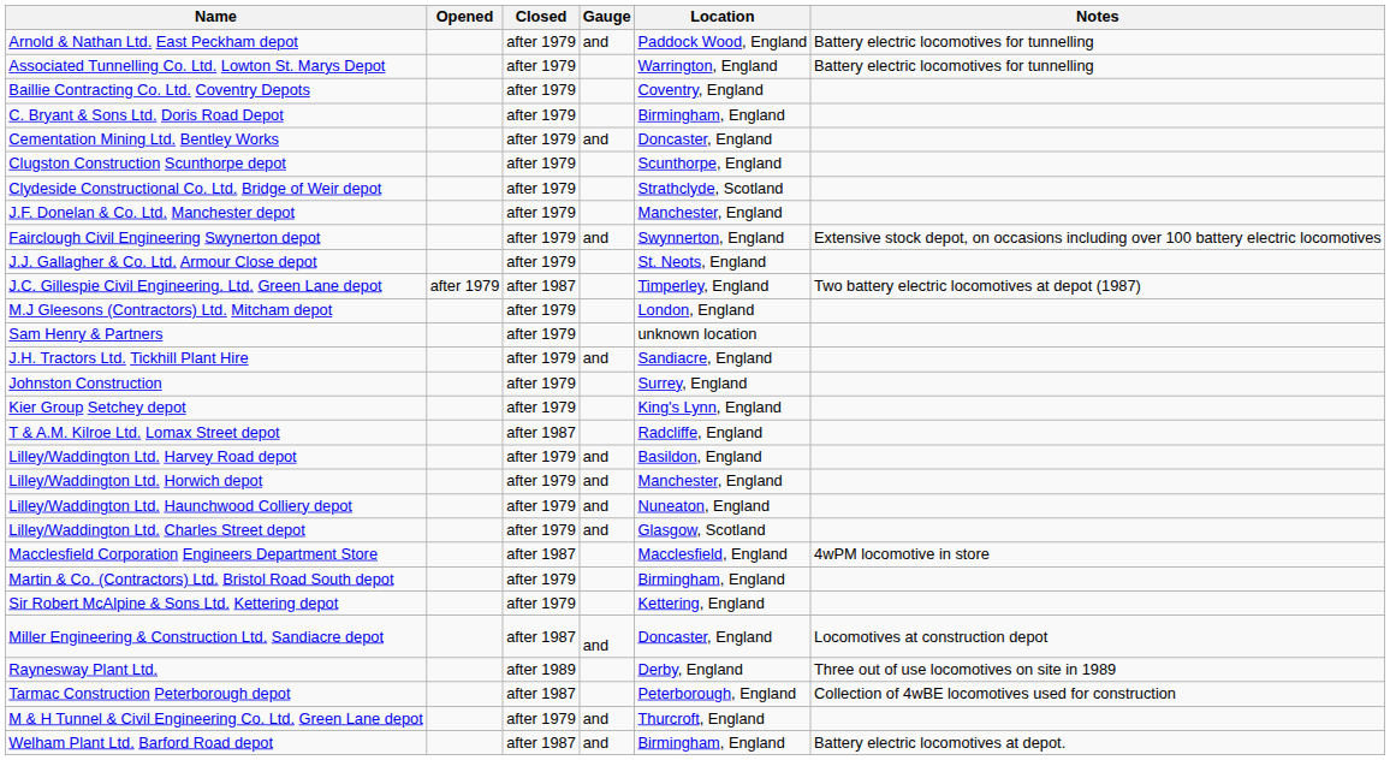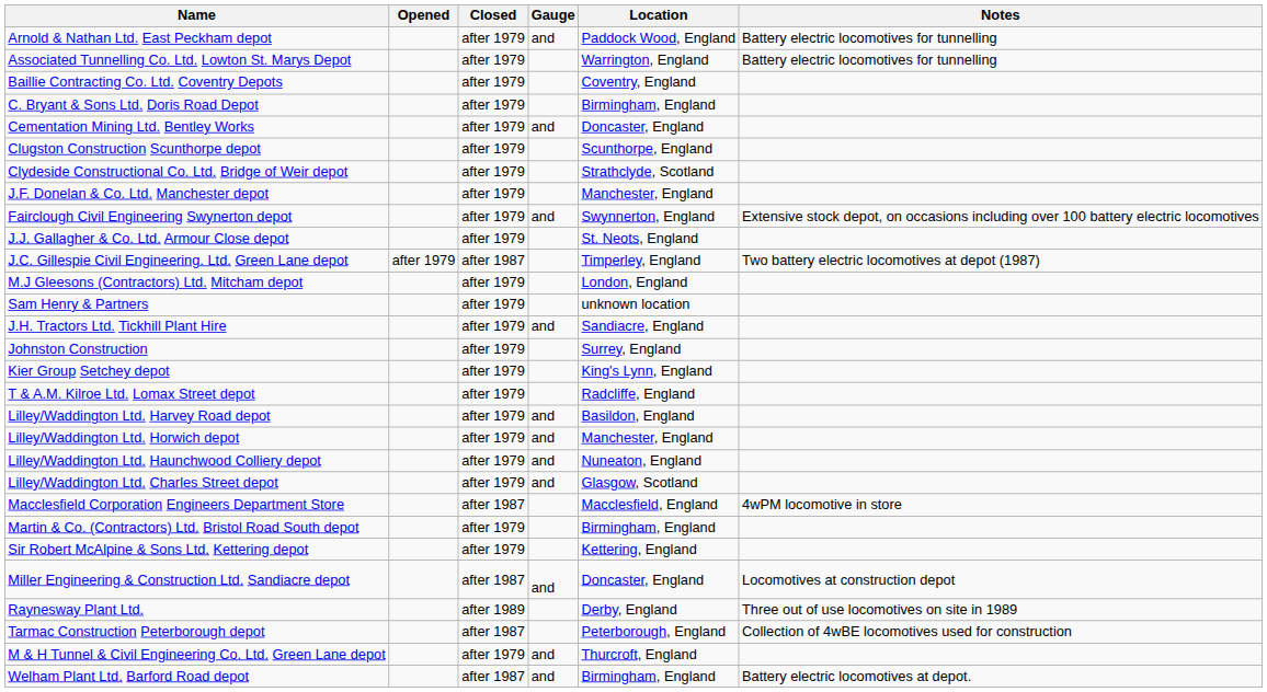 <table class="wikitable">
 <tr>
 <th>Name</th>
 <th>Opened</th>
 <th>Closed</th>
 <th>Gauge</th>
 <th>Location</th>
 <th>Notes</th>
 </tr>
 <tr>
 <td><a href='#'>Arnold & Nathan Ltd.</a> <a href='#'>East Peckham depot</a></td>
 <td></td>
 <td>after 1979</td>
 <td> and </td>
 <td><a href='#'>Paddock Wood</a>, England</td>
 <td>Battery electric locomotives for tunnelling</td>
 </tr>
 <tr>
 <td><a href='#'>Associated Tunnelling Co. Ltd.</a> <a href='#'>Lowton St. Marys Depot</a></td>
 <td></td>
 <td>after 1979</td>
 <td></td>
 <td><a href='#'>Warrington</a>, England</td>
 <td>Battery electric locomotives for tunnelling</td>
 </tr>
 <tr>
 <td><a href='#'>Baillie Contracting Co. Ltd.</a> <a href='#'>Coventry Depots</a></td>
 <td></td>
 <td>after 1979</td>
 <td></td>
 <td><a href='#'>Coventry</a>, England</td>
 <td></td>
 </tr>
 <tr>
 <td><a href='#'>C. Bryant & Sons Ltd.</a> <a href='#'>Doris Road Depot</a></td>
 <td></td>
 <td>after 1979</td>
 <td></td>
 <td><a href='#'>Birmingham</a>, England</td>
 <td></td>
 </tr>
 <tr>
 <td><a href='#'>Cementation Mining Ltd.</a> <a href='#'>Bentley Works</a></td>
 <td></td>
 <td>after 1979</td>
 <td> and </td>
 <td><a href='#'>Doncaster</a>, England</td>
 <td></td>
 </tr>
 <tr>
 <td><a href='#'>Clugston Construction</a> <a href='#'>Scunthorpe depot</a></td>
 <td></td>
 <td>after 1979</td>
 <td></td>
 <td><a href='#'>Scunthorpe</a>, England</td>
 <td></td>
 </tr>
 <tr>
 <td><a href='#'>Clydeside Constructional Co. Ltd.</a> <a href='#'>Bridge of Weir depot</a></td>
 <td></td>
 <td>after 1979</td>
 <td></td>
 <td><a href='#'>Strathclyde</a>, Scotland</td>
 <td></td>
 </tr>
 <tr>
 <td><a href='#'>J.F. Donelan & Co. Ltd.</a> <a href='#'>Manchester depot</a></td>
 <td></td>
 <td>after 1979</td>
 <td></td>
 <td><a href='#'>Manchester</a>, England</td>
 <td></td>
 </tr>
 <tr>
 <td><a href='#'>Fairclough Civil Engineering</a> <a href='#'>Swynerton depot</a></td>
 <td></td>
 <td>after 1979</td>
 <td> and </td>
 <td><a href='#'>Swynnerton</a>, England</td>
 <td>Extensive stock depot, on occasions including over 100 battery electric locomotives</td>
 </tr>
 <tr>
 <td><a href='#'>J.J. Gallagher & Co. Ltd.</a> <a href='#'>Armour Close depot</a></td>
 <td></td>
 <td>after 1979</td>
 <td></td>
 <td><a href='#'>St. Neots</a>, England</td>
 <td></td>
 </tr>
 <tr>
 <td><a href='#'>J.C. Gillespie Civil Engineering. Ltd.</a> <a href='#'>Green Lane depot</a></td>
 <td>after 1979</td>
 <td>after 1987</td>
 <td></td>
 <td><a href='#'>Timperley</a>, England</td>
 <td>Two battery electric locomotives at depot (1987)</td>
 </tr>
 <tr>
 <td><a href='#'>M.J Gleesons (Contractors) Ltd.</a> <a href='#'>Mitcham depot</a></td>
 <td></td>
 <td>after 1979</td>
 <td></td>
 <td><a href='#'>London</a>, England</td>
 <td></td>
 </tr>
 <tr>
 <td><a href='#'>Sam Henry & Partners</a></td>
 <td></td>
 <td>after 1979</td>
 <td></td>
 <td>unknown location</td>
 <td></td>
 </tr>
 <tr>
 <td><a href='#'>J.H. Tractors Ltd.</a> <a href='#'>Tickhill Plant Hire</a></td>
 <td></td>
 <td>after 1979</td>
 <td> and </td>
 <td><a href='#'>Sandiacre</a>, England</td>
 <td></td>
 </tr>
 <tr>
 <td><a href='#'>Johnston Construction</a></td>
 <td></td>
 <td>after 1979</td>
 <td></td>
 <td><a href='#'>Surrey</a>, England</td>
 <td></td>
 </tr>
 <tr>
 <td><a href='#'>Kier Group</a> <a href='#'>Setchey depot</a></td>
 <td></td>
 <td>after 1979</td>
 <td></td>
 <td><a href='#'>King's Lynn</a>, England</td>
 <td></td>
 </tr>
 <tr>
 <td><a href='#'>T & A.M. Kilroe Ltd.</a> <a href='#'>Lomax Street depot</a></td>
 <td></td>
-<td>after 1987</td>
+<td>after 1979</td>
 <td></td>
 <td><a href='#'>Radcliffe</a>, England</td>
 <td></td>
 </tr>
 <tr>
 <td><a href='#'>Lilley/Waddington Ltd.</a> <a href='#'>Harvey Road depot</a></td>
 <td></td>
 <td>after 1979</td>
 <td> and </td>
 <td><a href='#'>Basildon</a>, England</td>
 <td></td>
 </tr>
 <tr>
 <td><a href='#'>Lilley/Waddington Ltd.</a> <a href='#'>Horwich depot</a></td>
 <td></td>
 <td>after 1979</td>
 <td> and </td>
 <td><a href='#'>Manchester</a>, England</td>
 <td></td>
 </tr>
 <tr>
 <td><a href='#'>Lilley/Waddington Ltd.</a> <a href='#'>Haunchwood Colliery depot</a></td>
 <td></td>
 <td>after 1979</td>
 <td> and </td>
 <td><a href='#'>Nuneaton</a>, England</td>
 <td></td>
 </tr>
 <tr>
 <td><a href='#'>Lilley/Waddington Ltd.</a> <a href='#'>Charles Street depot</a></td>
 <td></td>
 <td>after 1979</td>
 <td> and </td>
 <td><a href='#'>Glasgow</a>, Scotland</td>
 <td></td>
 </tr>
 <tr>
 <td><a href='#'>Macclesfield Corporation</a> <a href='#'>Engineers Department Store</a></td>
 <td></td>
 <td>after 1987</td>
 <td></td>
 <td><a href='#'>Macclesfield</a>, England</td>
 <td>4wPM locomotive in store</td>
 </tr>
 <tr>
 <td><a href='#'>Martin & Co. (Contractors) Ltd.</a> <a href='#'>Bristol Road South depot</a></td>
 <td></td>
 <td>after 1979</td>
 <td></td>
 <td><a href='#'>Birmingham</a>, England</td>
 <td></td>
 </tr>
 <tr>
 <td><a href='#'>Sir Robert McAlpine & Sons Ltd.</a> <a href='#'>Kettering depot</a></td>
 <td></td>
 <td>after 1979</td>
 <td></td>
 <td><a href='#'>Kettering</a>, England</td>
 <td></td>
 </tr>
 <tr>
 <td><a href='#'>Miller Engineering & Construction Ltd.</a> <a href='#'>Sandiacre depot</a></td>
 <td></td>
 <td>after 1987</td>
 <td> <br> and<br> </td>
 <td><a href='#'>Doncaster</a>, England</td>
 <td>Locomotives at construction depot</td>
 </tr>
 <tr>
 <td><a href='#'>Raynesway Plant Ltd.</a></td>
 <td></td>
 <td>after 1989</td>
 <td></td>
 <td><a href='#'>Derby</a>, England</td>
 <td>Three out of use locomotives on site in 1989</td>
 </tr>
 <tr>
 <td><a href='#'>Tarmac Construction</a> <a href='#'>Peterborough depot</a></td>
 <td></td>
 <td>after 1987</td>
 <td></td>
 <td><a href='#'>Peterborough</a>, England</td>
 <td>Collection of 4wBE locomotives used for construction</td>
 </tr>
 <tr>
 <td><a href='#'>M & H Tunnel & Civil Engineering Co. Ltd.</a> <a href='#'>Green Lane depot</a></td>
 <td></td>
 <td>after 1979</td>
 <td> and </td>
 <td><a href='#'>Thurcroft</a>, England</td>
 <td></td>
 </tr>
 <tr>
 <td><a href='#'>Welham Plant Ltd.</a> <a href='#'>Barford Road depot</a></td>
 <td></td>
 <td>after 1987</td>
 <td> and </td>
 <td><a href='#'>Birmingham</a>, England</td>
 <td>Battery electric locomotives at depot.</td>
 </tr>
 </table>
